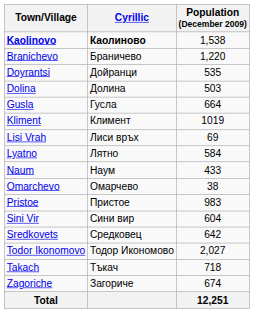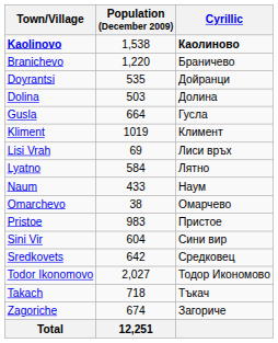 <table class="wikitable sortable">
 <tr>
 <th>Town/Village</th>
+<th>Population<br><small>(December 2009)</small></th>
 <th><a href='#'>Cyrillic</a></th>
-<th>Population<br><small>(December 2009)</small></th>
 </tr>
 <tr>
 <td><strong><a href='#'>Kaolinovo</a></strong></td>
+<td align="center">1,538</td>
 <td><strong>Каолиново</strong></td>
-<td align="center">1,538</td>
 </tr>
 <tr>
 <td><a href='#'>Branichevo</a></td>
+<td align="center">1,220</td>
 <td>Браничево</td>
-<td align="center">1,220</td>
 </tr>
 <tr>
 <td><a href='#'>Doyrantsi</a></td>
+<td align="center">535</td>
 <td>Дойранци</td>
-<td align="center">535</td>
 </tr>
 <tr>
 <td><a href='#'>Dolina</a></td>
+<td align="center">503</td>
 <td>Долина</td>
-<td align="center">503</td>
 </tr>
 <tr>
 <td><a href='#'>Gusla</a></td>
+<td align="center">664</td>
 <td>Гусла</td>
-<td align="center">664</td>
 </tr>
 <tr>
 <td><a href='#'>Kliment</a></td>
+<td align="center">1019</td>
 <td>Климент</td>
-<td align="center">1019</td>
 </tr>
 <tr>
 <td><a href='#'>Lisi Vrah</a></td>
+<td align="center">69</td>
 <td>Лиси връх</td>
-<td align="center">69</td>
 </tr>
 <tr>
 <td><a href='#'>Lyatno</a></td>
+<td align="center">584</td>
 <td>Лятно</td>
-<td align="center">584</td>
 </tr>
 <tr>
 <td><a href='#'>Naum</a></td>
+<td align="center">433</td>
 <td>Наум</td>
-<td align="center">433</td>
 </tr>
 <tr>
 <td><a href='#'>Omarchevo</a></td>
+<td align="center">38</td>
 <td>Омарчево</td>
-<td align="center">38</td>
 </tr>
 <tr>
 <td><a href='#'>Pristoe</a></td>
+<td align="center">983</td>
 <td>Пристое</td>
-<td align="center">983</td>
 </tr>
 <tr>
 <td><a href='#'>Sini Vir</a></td>
+<td align="center">604</td>
 <td>Сини вир</td>
-<td align="center">604</td>
 </tr>
 <tr>
 <td><a href='#'>Sredkovets</a></td>
+<td align="center">642</td>
 <td>Средковец</td>
-<td align="center">642</td>
 </tr>
 <tr>
 <td><a href='#'>Todor Ikonomovo</a></td>
+<td align="center">2,027</td>
 <td>Тодор Икономово</td>
-<td align="center">2,027</td>
 </tr>
 <tr>
 <td><a href='#'>Takach</a></td>
+<td align="center">718</td>
 <td>Тъкач</td>
-<td align="center">718</td>
 </tr>
 <tr>
 <td><a href='#'>Zagoriche</a></td>
+<td align="center">674</td>
 <td>Загориче</td>
-<td align="center">674</td>
 </tr>
 <tr>
 <th>Total</th>
+<th align="center">12,251</th>
 <th></th>
-<th align="center">12,251</th>
 </tr>
 </table>
